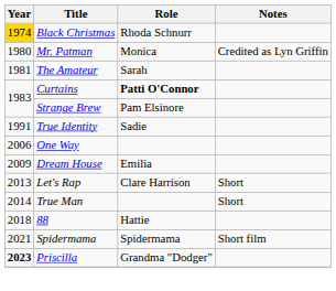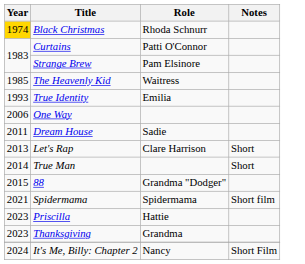 <table class="wikitable sortable">
 <tr>
 <th>Year</th>
 <th>Title</th>
 <th>Role</th>
 <th class="unsortable">Notes</th>
 </tr>
 <tr>
 <td style="background: gold;">1974</td>
 <td><em><a href='#'>Black Christmas</a></em></td>
 <td>Rhoda Schnurr</td>
 <td></td>
 </tr>
 <tr>
-<td>1980</td>
-<td><em><a href='#'>Mr. Patman</a></em></td>
-<td>Monica</td>
-<td>Credited as Lyn Griffin</td>
-</tr>
-<tr>
-<td>1981</td>
-<td data-sort-value="Amateur, The"><em><a href='#'>The Amateur</a></em></td>
-<td>Sarah</td>
-<td></td>
-</tr>
-<tr>
 <td rowspan="2">1983</td>
 <td><em><a href='#'>Curtains</a></em></td>
-<td><strong>Patti O'Connor</strong></td>
+<td>Patti O'Connor</td>
 <td></td>
 </tr>
 <tr>
 <td><em><a href='#'>Strange Brew</a></em></td>
 <td>Pam Elsinore</td>
 <td></td>
 </tr>
 <tr>
-<td>1991</td>
+<td>1985</td>
+<td data-sort-value="Heavenly Kid, The"><em><a href='#'>The Heavenly Kid</a></em></td>
+<td>Waitress</td>
+<td></td>
+</tr>
+<tr>
+<td>1993</td>
 <td><em><a href='#'>True Identity</a></em></td>
-<td>Sadie</td>
+<td>Emilia</td>
 <td></td>
 </tr>
 <tr>
 <td>2006</td>
 <td><em><a href='#'>One Way</a></em></td>
 <td></td>
 <td></td>
 </tr>
 <tr>
-<td>2009</td>
+<td>2011</td>
 <td><em><a href='#'>Dream House</a></em></td>
-<td>Emilia</td>
+<td>Sadie</td>
 <td></td>
 </tr>
 <tr>
 <td>2013</td>
 <td><em>Let's Rap</em></td>
 <td>Clare Harrison</td>
 <td>Short</td>
 </tr>
 <tr>
 <td>2014</td>
 <td><em>True Man</em></td>
 <td></td>
 <td>Short</td>
 </tr>
 <tr>
-<td>2018</td>
+<td>2015</td>
 <td><em><a href='#'>88</a></em></td>
-<td>Hattie</td>
+<td>Grandma "Dodger"</td>
 <td></td>
 </tr>
 <tr>
 <td>2021</td>
 <td><em>Spidermama</em></td>
 <td>Spidermama</td>
 <td>Short film</td>
 </tr>
 <tr>
-<td><strong>2023</strong></td>
+<td>2023</td>
 <td><em><a href='#'>Priscilla</a></em></td>
-<td>Grandma "Dodger"</td>
+<td>Hattie</td>
+<td></td>
+</tr>
+<tr>
+<td>2023</td>
+<td><em><a href='#'>Thanksgiving</a></em></td>
+<td>Grandma</td>
 <td></td>
 </tr>
 <tr>
 </tr>
+<tr>
+<td>2024</td>
+<td><em> It's Me, Billy: Chapter 2 </em></td>
+<td>Nancy</td>
+<td>Short Film</td>
+</tr>
 </table>
